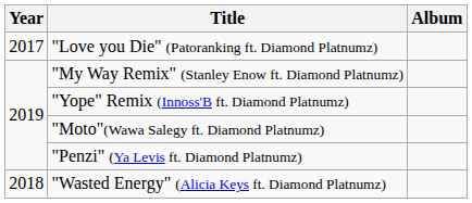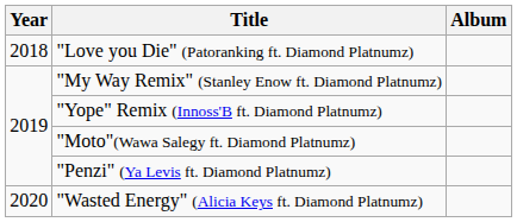 <table class="wikitable sortable">
 <tr>
 <th>Year</th>
 <th>Title</th>
 <th>Album</th>
 </tr>
 <tr>
-<td>2017</td>
+<td>2018</td>
 <td>"Love you Die" <small>(Patoranking ft. Diamond Platnumz)</small></td>
 </tr>
 <tr>
 <td rowspan="4">2019<br></td>
 <td>"My Way Remix" <small>(Stanley Enow ft. Diamond Platnumz)</small></td>
 <td></td>
 </tr>
 <tr>
 <td>"Yope" Remix <small>(<a href='#'>Innoss'B</a> ft. Diamond Platnumz)</small></td>
 <td></td>
 </tr>
 <tr>
 <td>"Moto"<small>(Wawa Salegy ft. Diamond Platnumz)</small></td>
 <td></td>
 </tr>
 <tr>
 <td>"Penzi" <small>(<a href='#'>Ya Levis</a> ft. Diamond Platnumz)</small></td>
 <td></td>
 </tr>
 <tr>
-<td>2018</td>
+<td>2020</td>
 <td>"Wasted Energy" <small>(<a href='#'>Alicia Keys</a> ft. Diamond Platnumz)</small></td>
 <td></td>
 </tr>
 <tr 2015>
 </tr>
 </table>
